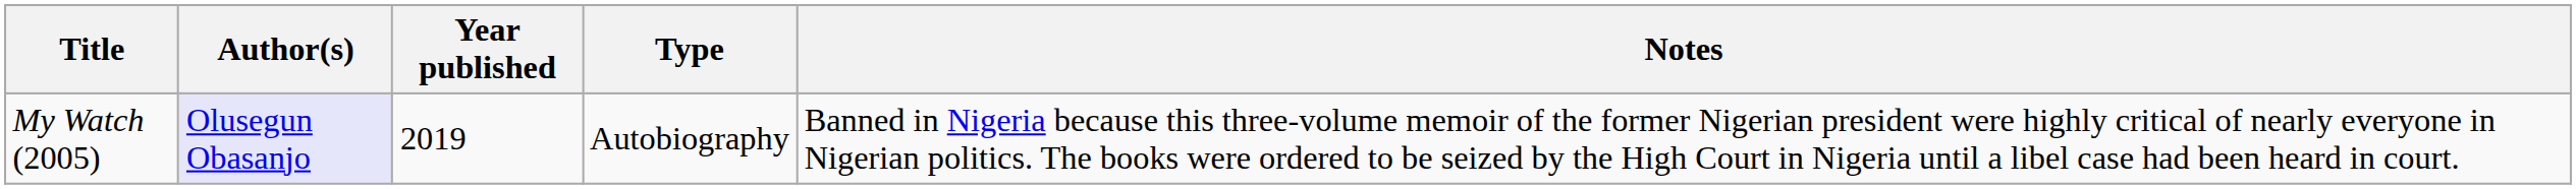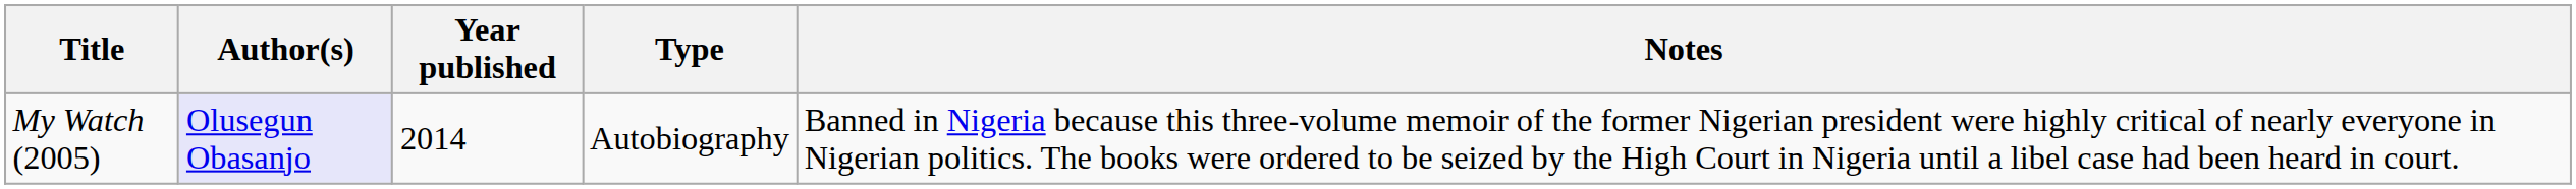 <table class="wikitable sortable">
 <tr>
 <th>Title</th>
 <th>Author(s)</th>
 <th>Year published</th>
 <th>Type</th>
 <th class="unsortable">Notes</th>
 </tr>
 <tr>
 <td><em>My Watch</em> (2005)</td>
 <td style="background: lavender;"><a href='#'>Olusegun Obasanjo</a></td>
-<td>2019</td>
+<td>2014</td>
 <td>Autobiography</td>
 <td>Banned in <a href='#'>Nigeria</a> because this three-volume memoir of the former Nigerian president were highly critical of nearly everyone in Nigerian politics. The books were ordered to be seized by the High Court in Nigeria until a libel case had been heard in court.</td>
 </tr>
 </table>
